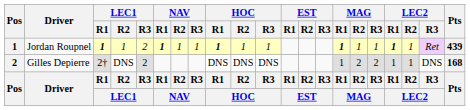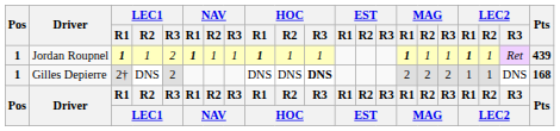 <table class="wikitable" style="font-size:85%; text-align:center">
 <tr>
 <th rowspan=2 valign="middle">Pos</th>
 <th rowspan=2 valign="middle">Driver</th>
 <th colspan=3><a href='#'>LEC1</a><br></th>
 <th colspan=3><a href='#'>NAV</a><br></th>
 <th colspan=3><a href='#'>HOC</a><br></th>
 <th colspan=3><a href='#'>EST</a><br></th>
 <th colspan=3><a href='#'>MAG</a><br></th>
 <th colspan=3><a href='#'>LEC2</a><br></th>
 <th rowspan=2 valign="middle">Pts</th>
 </tr>
 <tr>
 <th>R1</th>
 <th>R2</th>
 <th>R3</th>
 <th>R1</th>
 <th>R2</th>
 <th>R3</th>
 <th>R1</th>
 <th>R2</th>
 <th>R3</th>
 <th>R1</th>
 <th>R2</th>
 <th>R3</th>
 <th>R1</th>
 <th>R2</th>
 <th>R3</th>
 <th>R1</th>
 <th>R2</th>
 <th>R3</th>
 </tr>
 <tr>
 <th>1</th>
 <td align="left"> Jordan Roupnel</td>
 <td style="background:#ffffbf;"><strong><em>1</em></strong></td>
 <td style="background:#ffffbf;"><em>1</em></td>
 <td style="background:#ffffbf;"><em>2</em></td>
 <td style="background:#ffffbf;"><strong><em>1</em></strong></td>
 <td style="background:#ffffbf;"><em>1</em></td>
 <td style="background:#ffffbf;"><em>1</em></td>
 <td style="background:#ffffbf;"><strong><em>1</em></strong></td>
 <td style="background:#ffffbf;"><em>1</em></td>
 <td style="background:#ffffbf;"><em>1</em></td>
 <td></td>
 <td></td>
 <td></td>
 <td style="background:#ffffbf;"><strong><em>1</em></strong></td>
 <td style="background:#ffffbf;"><em>1</em></td>
 <td style="background:#ffffbf;"><em>1</em></td>
 <td style="background:#ffffbf;"><strong><em>1</em></strong></td>
 <td style="background:#ffffbf;"><em>1</em></td>
 <td style="background:#efcfff;"><em>Ret</em></td>
 <th>439</th>
 </tr>
 <tr>
-<th>2</th>
+<th>1</th>
 <td align="left"> Gilles Depierre</td>
 <td style="background:#dfdfdf;">2†</td>
 <td style="background:#ffffff;">DNS</td>
 <td style="background:#dfdfdf;">2</td>
 <td></td>
 <td></td>
 <td></td>
 <td style="background:#ffffff;">DNS</td>
 <td style="background:#ffffff;">DNS</td>
-<td style="background:#ffffff;">DNS</td>
+<td style="background:#ffffff;"><strong>DNS</strong></td>
 <td></td>
 <td></td>
 <td></td>
-<td style="background:#dfdfdf;">1</td>
+<td style="background:#dfdfdf;">2</td>
 <td style="background:#dfdfdf;">2</td>
 <td style="background:#dfdfdf;">2</td>
 <td style="background:#dfdfdf;">1</td>
 <td style="background:#dfdfdf;">1</td>
 <td style="background:#ffffff;">DNS</td>
 <th>168</th>
 </tr>
 <tr>
 <th rowspan=2>Pos</th>
 <th rowspan=2>Driver</th>
 <th>R1</th>
 <th>R2</th>
 <th>R3</th>
 <th>R1</th>
 <th>R2</th>
 <th>R3</th>
 <th>R1</th>
 <th>R2</th>
 <th>R3</th>
 <th>R1</th>
 <th>R2</th>
 <th>R3</th>
 <th>R1</th>
 <th>R2</th>
 <th>R3</th>
 <th>R1</th>
 <th>R2</th>
 <th>R3</th>
 <th rowspan=2>Pts</th>
 </tr>
 <tr valign="top">
 <th colspan=3><a href='#'>LEC1</a><br></th>
 <th colspan=3><a href='#'>NAV</a><br></th>
 <th colspan=3><a href='#'>HOC</a><br></th>
 <th colspan=3><a href='#'>EST</a><br></th>
 <th colspan=3><a href='#'>MAG</a><br></th>
 <th colspan=3><a href='#'>LEC2</a><br></th>
 </tr>
 </table>
